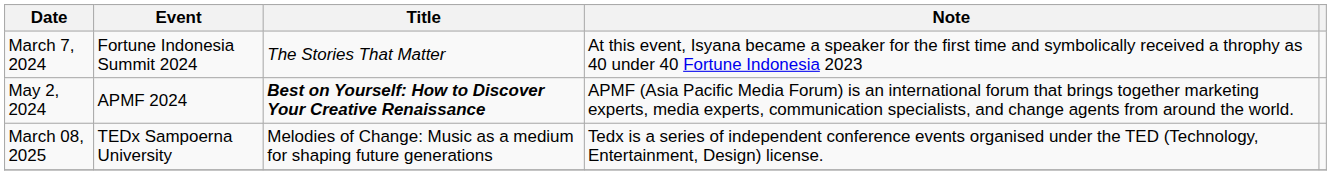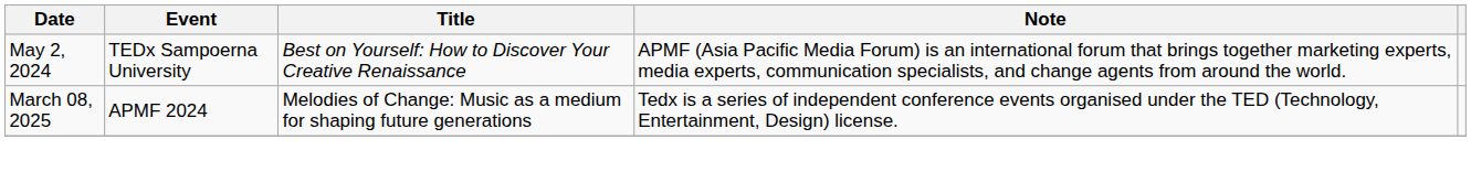 <table class="wikitable">
 <tr>
 <th>Date</th>
 <th>Event</th>
 <th>Title</th>
 <th>Note</th>
 <th></th>
 </tr>
 <tr>
-<td>March 7, 2024</td>
-<td>Fortune Indonesia Summit 2024</td>
-<td><em>The Stories That Matter</em></td>
-<td>At this event, Isyana became a speaker for the first time and symbolically received a throphy as 40 under 40 <a href='#'>Fortune Indonesia</a> 2023</td>
-<td></td>
-</tr>
-<tr>
 <td>May 2, 2024</td>
-<td>APMF 2024</td>
-<td><strong><em>Best on Yourself: How to Discover Your Creative Renaissance</em></strong></td>
+<td>TEDx Sampoerna University</td>
+<td><em>Best on Yourself: How to Discover Your Creative Renaissance</em></td>
 <td>APMF (Asia Pacific Media Forum) is an international forum that brings together marketing experts, media experts, communication specialists, and change agents from around the world.</td>
 <td></td>
 </tr>
 <tr>
 <td>March 08, 2025</td>
-<td>TEDx Sampoerna University</td>
+<td>APMF 2024</td>
 <td>Melodies of Change: Music as a medium for shaping future generations</td>
 <td>Tedx is a series of independent conference events organised under the TED (Technology, Entertainment, Design) license.</td>
 <td></td>
 </tr>
 <tr>
 </tr>
 </table>
